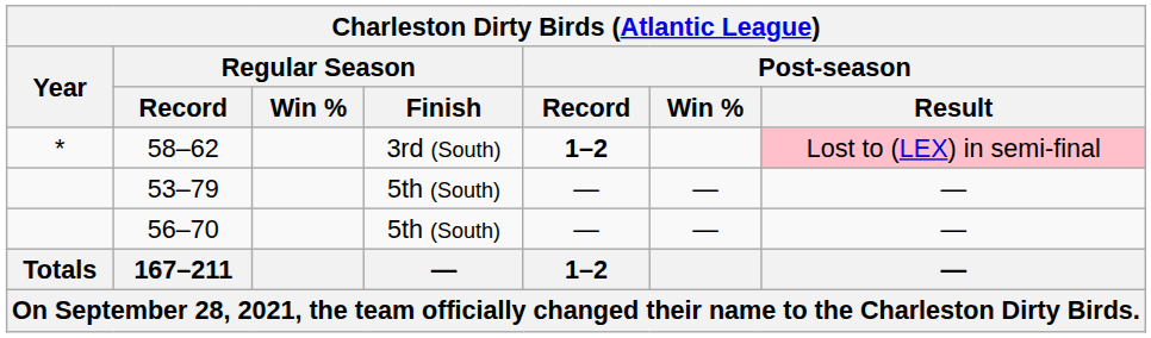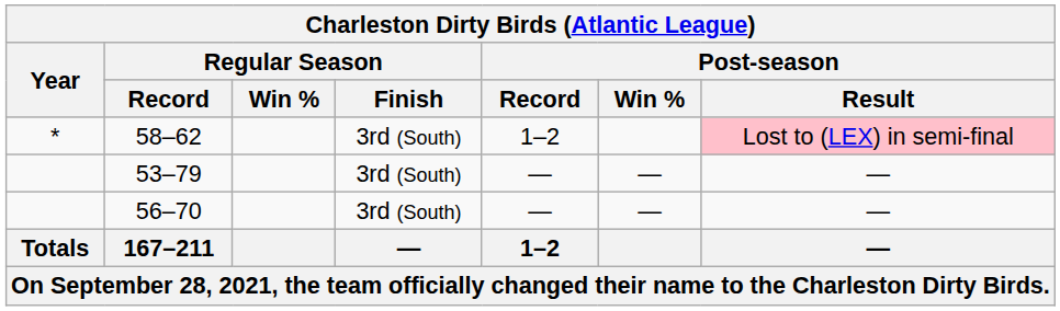 <table class="wikitable" style="margin: 1em auto; font-size: 95%; text-align:center;">
 <tr>
 <th colspan="9">Charleston Dirty Birds (<a href='#'>Atlantic League</a>)</th>
 </tr>
 <tr>
 <th rowspan="2">Year</th>
 <th colspan="3">Regular Season</th>
 <th colspan="6">Post-season</th>
 </tr>
 <tr>
 <th>Record</th>
 <th>Win %</th>
 <th>Finish</th>
 <th>Record</th>
 <th>Win %</th>
 <th>Result</th>
 </tr>
 <tr>
 <td>*</td>
 <td>58–62</td>
 <td></td>
 <td>3rd <small>(South)</small></td>
-<td><strong>1–2</strong></td>
+<td>1–2</td>
 <td></td>
 <td style="background: pink;">Lost to (<a href='#'>LEX</a>) in semi-final</td>
 </tr>
 <tr>
 <td></td>
 <td>53–79</td>
 <td></td>
-<td>5th <small>(South)</small></td>
+<td>3rd <small>(South)</small></td>
 <td>—</td>
 <td>—</td>
 <td>—</td>
 </tr>
 <tr>
 <td></td>
 <td>56–70</td>
 <td></td>
-<td>5th <small>(South)</small></td>
+<td>3rd <small>(South)</small></td>
 <td>—</td>
 <td>—</td>
 <td>—</td>
 </tr>
 <tr>
 <th>Totals</th>
 <th>167–211</th>
 <th></th>
 <th>—</th>
 <th>1–2</th>
 <th></th>
 <th>—</th>
 </tr>
 <tr>
 <th colspan="9"> On September 28, 2021, the team officially changed their name to the Charleston Dirty Birds.</th>
 </tr>
 </table>
